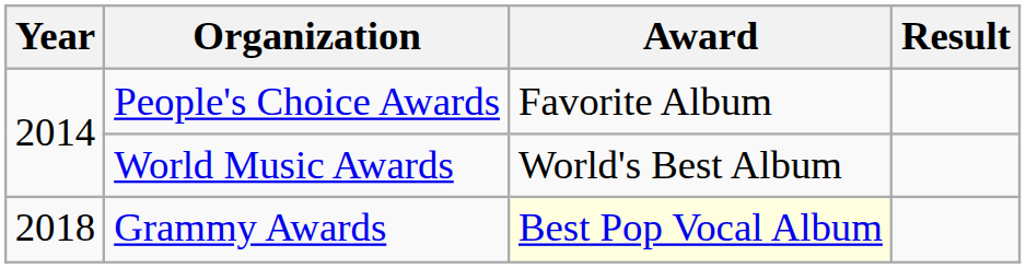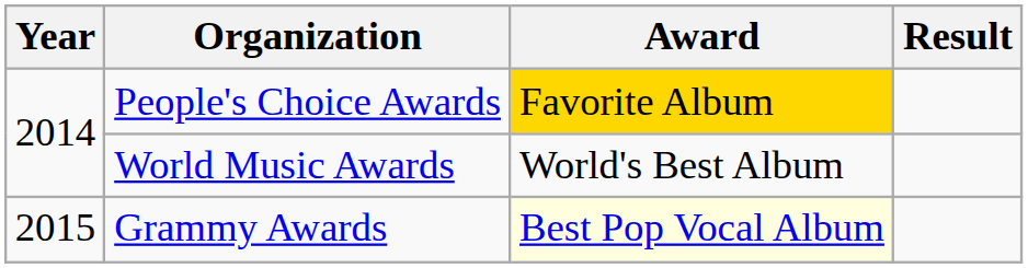 <table class="wikitable">
 <tr>
 <th>Year</th>
 <th>Organization</th>
 <th>Award</th>
 <th>Result</th>
 </tr>
 <tr>
 <td rowspan="2">2014</td>
 <td><a href='#'>People's Choice Awards</a></td>
-<td>Favorite Album</td>
+<td style="background: gold;">Favorite Album</td>
 <td></td>
 </tr>
 <tr>
 <td><a href='#'>World Music Awards</a></td>
 <td>World's Best Album</td>
 <td></td>
 </tr>
 <tr>
-<td>2018</td>
+<td>2015</td>
 <td><a href='#'>Grammy Awards</a></td>
 <td style="background: lightyellow;"><a href='#'>Best Pop Vocal Album</a></td>
 <td></td>
 </tr>
 </table>
